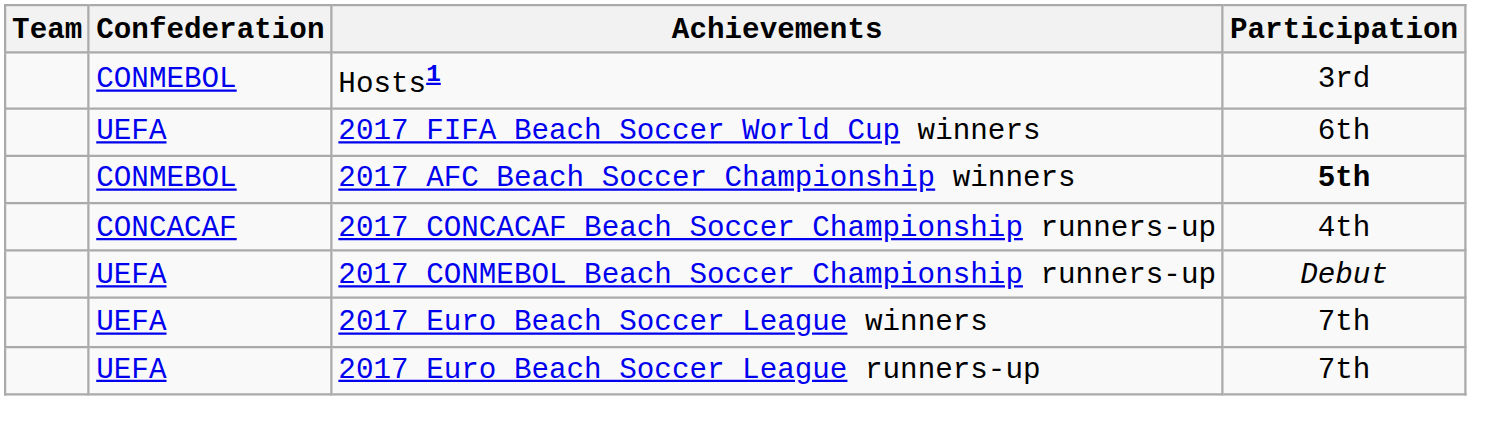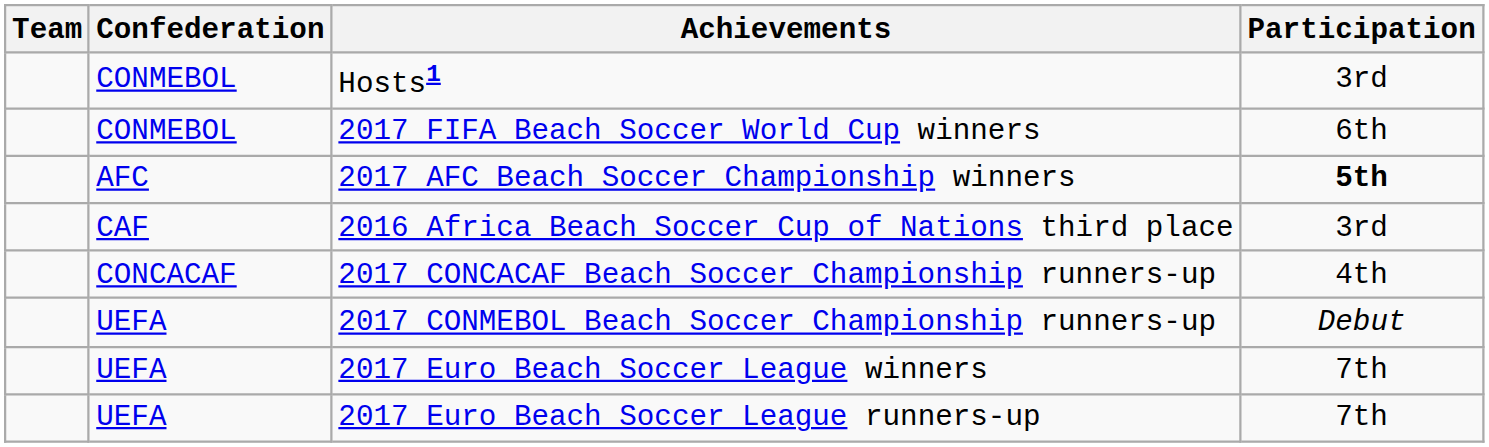 <table class="wikitable">
 <tr>
 <th>Team</th>
 <th>Confederation</th>
 <th>Achievements</th>
 <th>Participation</th>
 </tr>
 <tr>
 <td></td>
 <td><a href='#'>CONMEBOL</a></td>
 <td>Hosts<sup><strong><a href='#'>1</a></strong></sup></td>
 <td align=center>3rd</td>
 </tr>
 <tr>
 <td></td>
-<td><a href='#'>UEFA</a></td>
+<td><a href='#'>CONMEBOL</a></td>
 <td><a href='#'>2017 FIFA Beach Soccer World Cup</a> winners</td>
 <td align=center>6th</td>
 </tr>
 <tr>
 <td></td>
-<td><a href='#'>CONMEBOL</a></td>
+<td><a href='#'>AFC</a></td>
 <td><a href='#'>2017 AFC Beach Soccer Championship</a> winners</td>
 <td align=center><strong>5th</strong></td>
+</tr>
+<tr>
+<td></td>
+<td><a href='#'>CAF</a></td>
+<td><a href='#'>2016 Africa Beach Soccer Cup of Nations</a> third place</td>
+<td align=center>3rd</td>
 </tr>
 <tr>
 <td></td>
 <td><a href='#'>CONCACAF</a></td>
 <td><a href='#'>2017 CONCACAF Beach Soccer Championship</a> runners-up</td>
 <td align=center>4th</td>
 </tr>
 <tr>
 <td></td>
 <td><a href='#'>UEFA</a></td>
 <td><a href='#'>2017 CONMEBOL Beach Soccer Championship</a> runners-up</td>
 <td align=center><em>Debut</em></td>
 </tr>
 <tr>
 <td></td>
 <td><a href='#'>UEFA</a></td>
 <td><a href='#'>2017 Euro Beach Soccer League</a> winners</td>
 <td align=center>7th</td>
 </tr>
 <tr>
 <td></td>
 <td><a href='#'>UEFA</a></td>
 <td><a href='#'>2017 Euro Beach Soccer League</a> runners-up</td>
 <td align=center>7th</td>
 </tr>
 </table>
